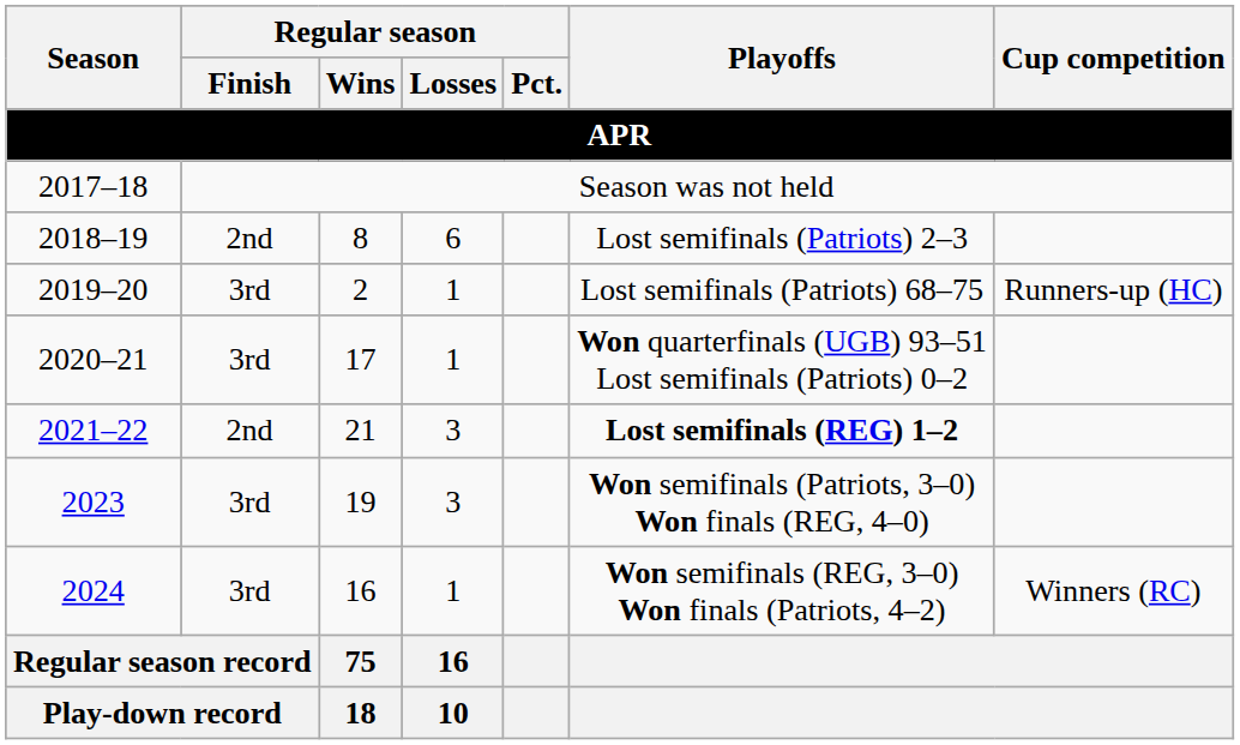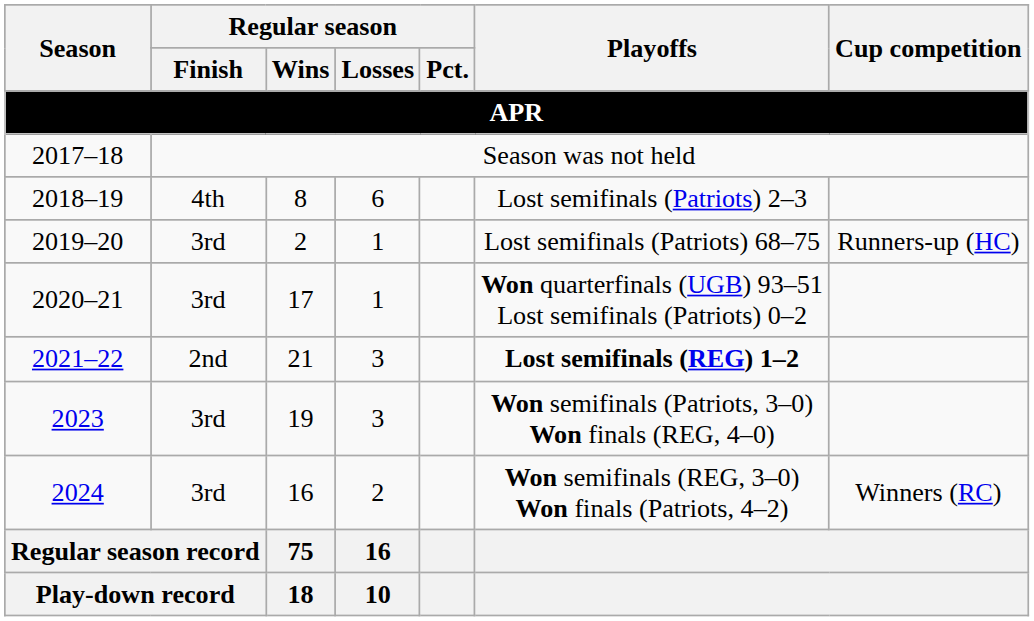 <table class="wikitable" style="font-size:95%; text-align:center">
 <tr>
 <th rowspan="2">Season</th>
 <th colspan="4">Regular season</th>
 <th rowspan="2">Playoffs</th>
 <th rowspan="2">Cup competition</th>
 </tr>
 <tr>
 <th>Finish</th>
 <th>Wins</th>
 <th>Losses</th>
 <th>Pct.</th>
 </tr>
 <tr>
 <td colspan="8" style="background:black; border:1.5px solid silver; color:white;"><strong>APR</strong></td>
 </tr>
 <tr>
 <td>2017–18</td>
 <td colspan="6">Season was not held</td>
 </tr>
 <tr>
 <td>2018–19</td>
-<td>2nd</td>
+<td>4th</td>
 <td>8</td>
 <td>6</td>
 <td></td>
 <td>Lost semifinals (<a href='#'>Patriots</a>) 2–3</td>
 <td></td>
 </tr>
 <tr>
 <td>2019–20</td>
 <td>3rd</td>
 <td>2</td>
 <td>1</td>
 <td></td>
 <td>Lost semifinals (Patriots) 68–75</td>
 <td>Runners-up (<a href='#'>HC</a>)</td>
 </tr>
 <tr>
 <td>2020–21</td>
 <td>3rd</td>
 <td>17</td>
 <td>1</td>
 <td></td>
 <td><strong>Won</strong> quarterfinals (<a href='#'>UGB</a>) 93–51<br>Lost semifinals (Patriots) 0–2</td>
 <td></td>
 </tr>
 <tr>
 <td><a href='#'>2021–22</a></td>
 <td>2nd</td>
 <td>21</td>
 <td>3</td>
 <td></td>
 <td><strong>Lost semifinals (<a href='#'>REG</a>) 1–2</strong></td>
 <td></td>
 </tr>
 <tr>
 <td><a href='#'>2023</a></td>
 <td>3rd</td>
 <td>19</td>
 <td>3</td>
 <td></td>
 <td><strong>Won</strong> semifinals (Patriots, 3–0)<br><strong>Won</strong> finals (REG, 4–0)</td>
 <td></td>
 </tr>
 <tr>
 <td><a href='#'>2024</a></td>
 <td>3rd</td>
 <td>16</td>
-<td>1</td>
+<td>2</td>
 <td></td>
 <td><strong>Won</strong> semifinals (REG, 3–0)<br><strong>Won</strong> finals (Patriots, 4–2)</td>
 <td>Winners (<a href='#'>RC</a>)</td>
 </tr>
 <tr>
 <th colspan="2">Regular season record</th>
 <th>75</th>
 <th>16</th>
 <th></th>
 <th colspan="3"></th>
 </tr>
 <tr>
 <th colspan="2">Play-down record</th>
 <th>18</th>
 <th>10</th>
 <th></th>
 <th colspan="3"></th>
 </tr>
 </table>
